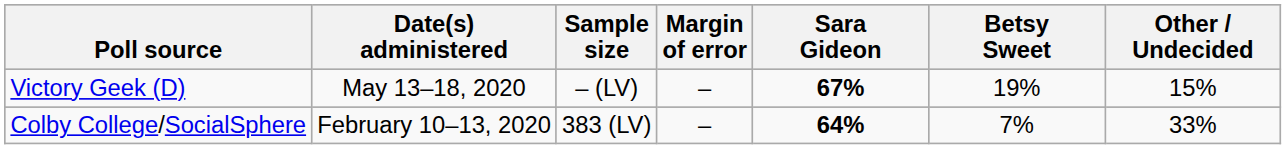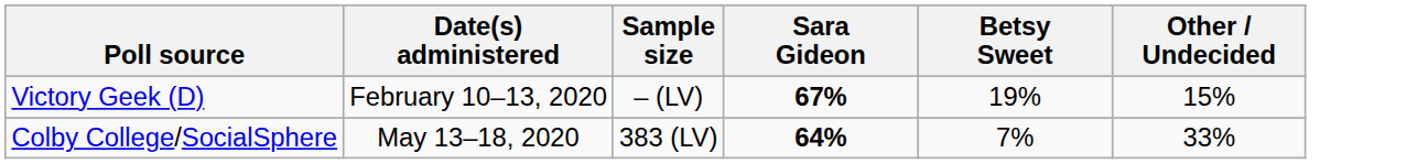 <table class="wikitable" style="font-size:90%;text-align:center;">
 <tr valign="bottom">
 <th>Poll source</th>
 <th>Date(s)<br>administered</th>
 <th>Sample<br>size</th>
-<th>Margin<br>of error</th>
 <th style="width:100px;">Sara<br>Gideon</th>
 <th style="width:100px;">Betsy<br>Sweet</th>
 <th style="width:100px;">Other /<br>Undecided</th>
 </tr>
 <tr>
 <td style="text-align:left;"><a href='#'>Victory Geek (D)</a></td>
-<td>May 13–18, 2020</td>
+<td>February 10–13, 2020</td>
 <td>– (LV)</td>
-<td>–</td>
 <td><strong>67%</strong></td>
 <td>19%</td>
 <td>15%</td>
 </tr>
 <tr>
 <td style="text-align:left;"><a href='#'>Colby College</a>/<a href='#'>SocialSphere</a> </td>
-<td>February 10–13, 2020</td>
+<td>May 13–18, 2020</td>
 <td>383 (LV)</td>
-<td>–</td>
 <td><strong>64%</strong></td>
 <td>7%</td>
 <td>33%</td>
 </tr>
 </table>
